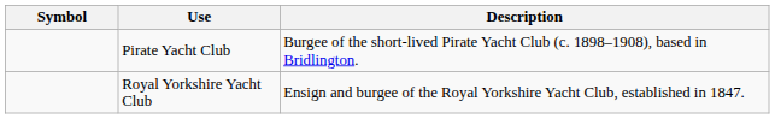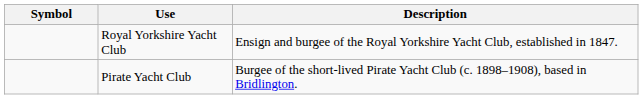 <table class="wikitable">
 <tr>
 <th width="110">Symbol</th>
 <th width="160">Use</th>
 <th width="500">Description</th>
 </tr>
 <tr>
+<td> </td>
+<td>Royal Yorkshire Yacht Club</td>
+<td>Ensign and burgee of the Royal Yorkshire Yacht Club, established in 1847.</td>
+</tr>
+<tr>
 <td></td>
 <td>Pirate Yacht Club</td>
 <td>Burgee of the short-lived Pirate Yacht Club (c. 1898–1908), based in <a href='#'>Bridlington</a>.</td>
 </tr>
-<tr>
-<td> </td>
-<td>Royal Yorkshire Yacht Club</td>
-<td>Ensign and burgee of the Royal Yorkshire Yacht Club, established in 1847.</td>
-</tr>
 </table>
